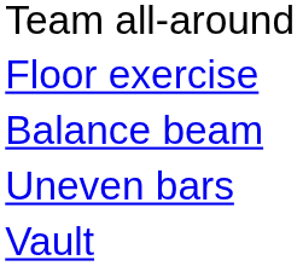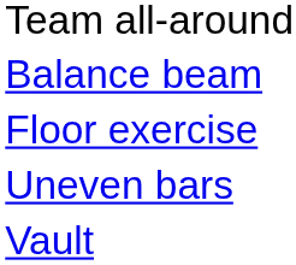 <table>
 <tr>
 <td><br></td>
 <td></td>
 <td></td>
 <td></td>
 </tr>
 <tr>
 <td>Team all-around<br></td>
 <td></td>
 <td></td>
 <td></td>
 </tr>
 <tr>
-<td><a href='#'>Floor exercise</a><br></td>
+<td><a href='#'>Balance beam</a><br></td>
 <td></td>
 <td></td>
 <td></td>
 </tr>
 <tr>
-<td><a href='#'>Balance beam</a><br></td>
+<td><a href='#'>Floor exercise</a><br></td>
 <td></td>
 <td></td>
 <td></td>
 </tr>
 <tr>
 <td><a href='#'>Uneven bars</a><br></td>
 <td></td>
 <td></td>
 <td></td>
 </tr>
 <tr>
 <td><a href='#'>Vault</a><br></td>
 <td></td>
 <td></td>
 <td></td>
 </tr>
 </table>
